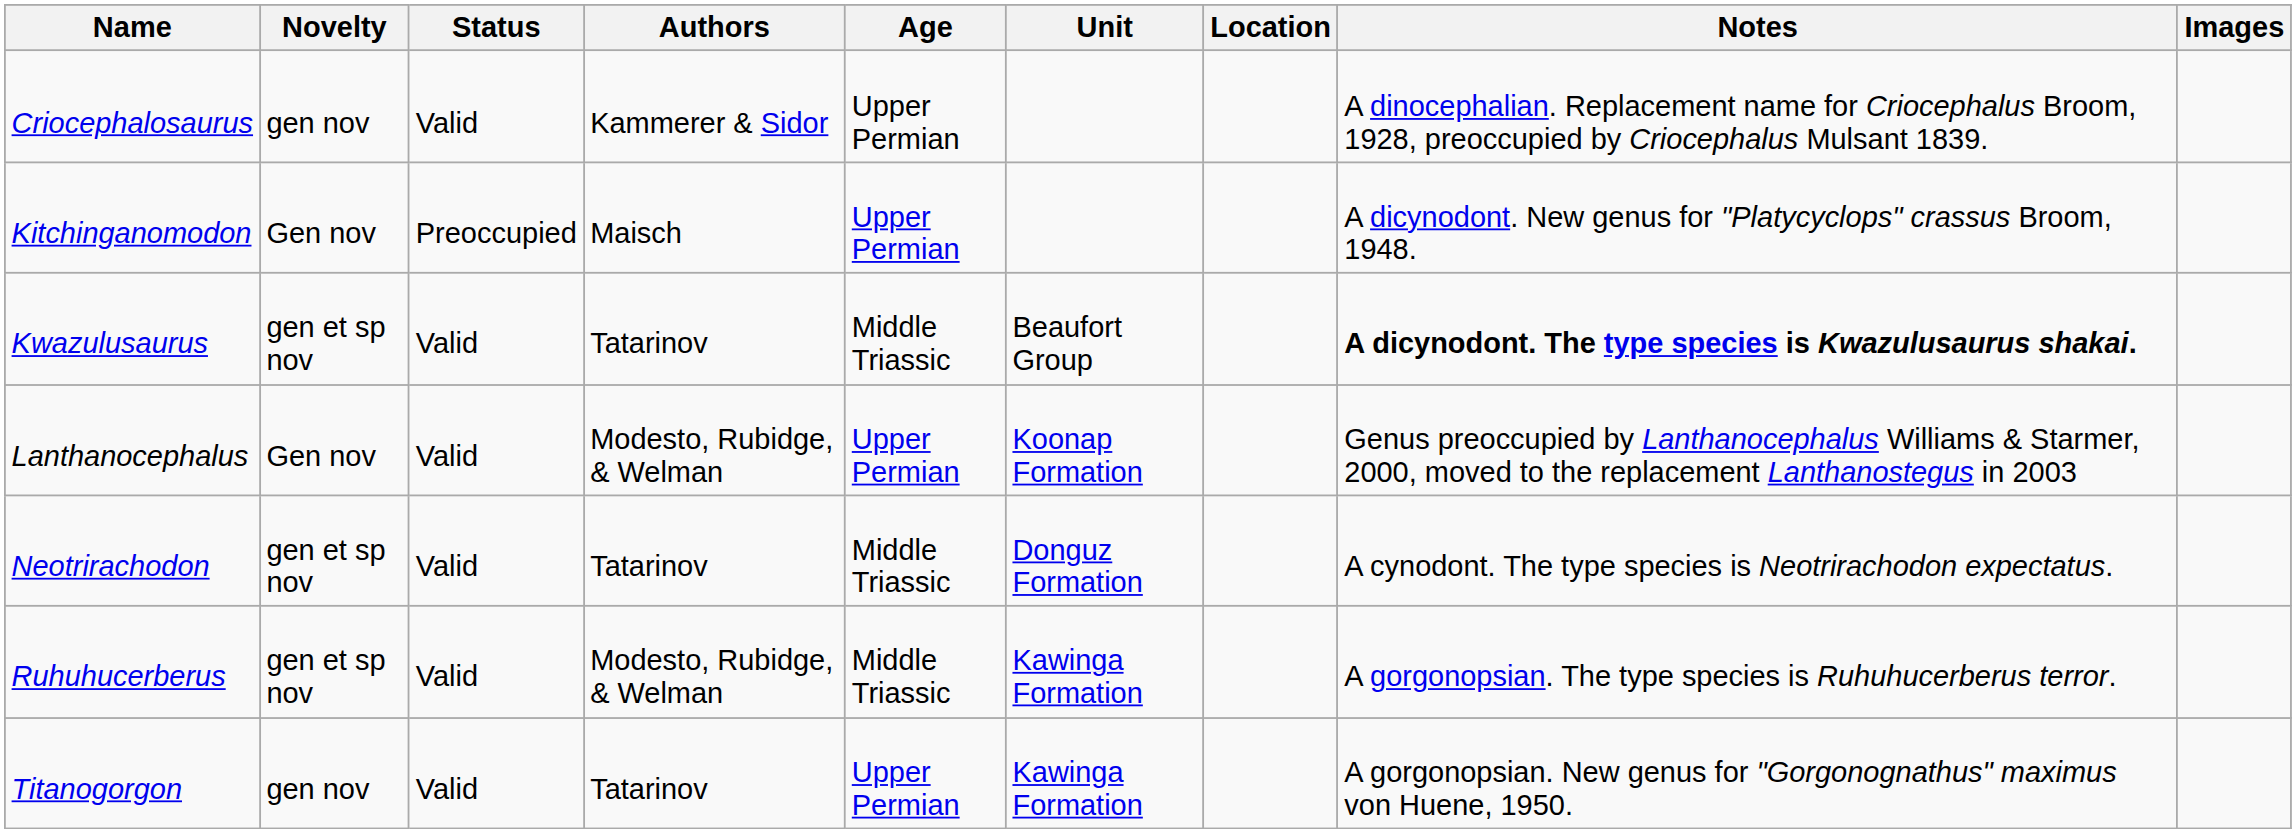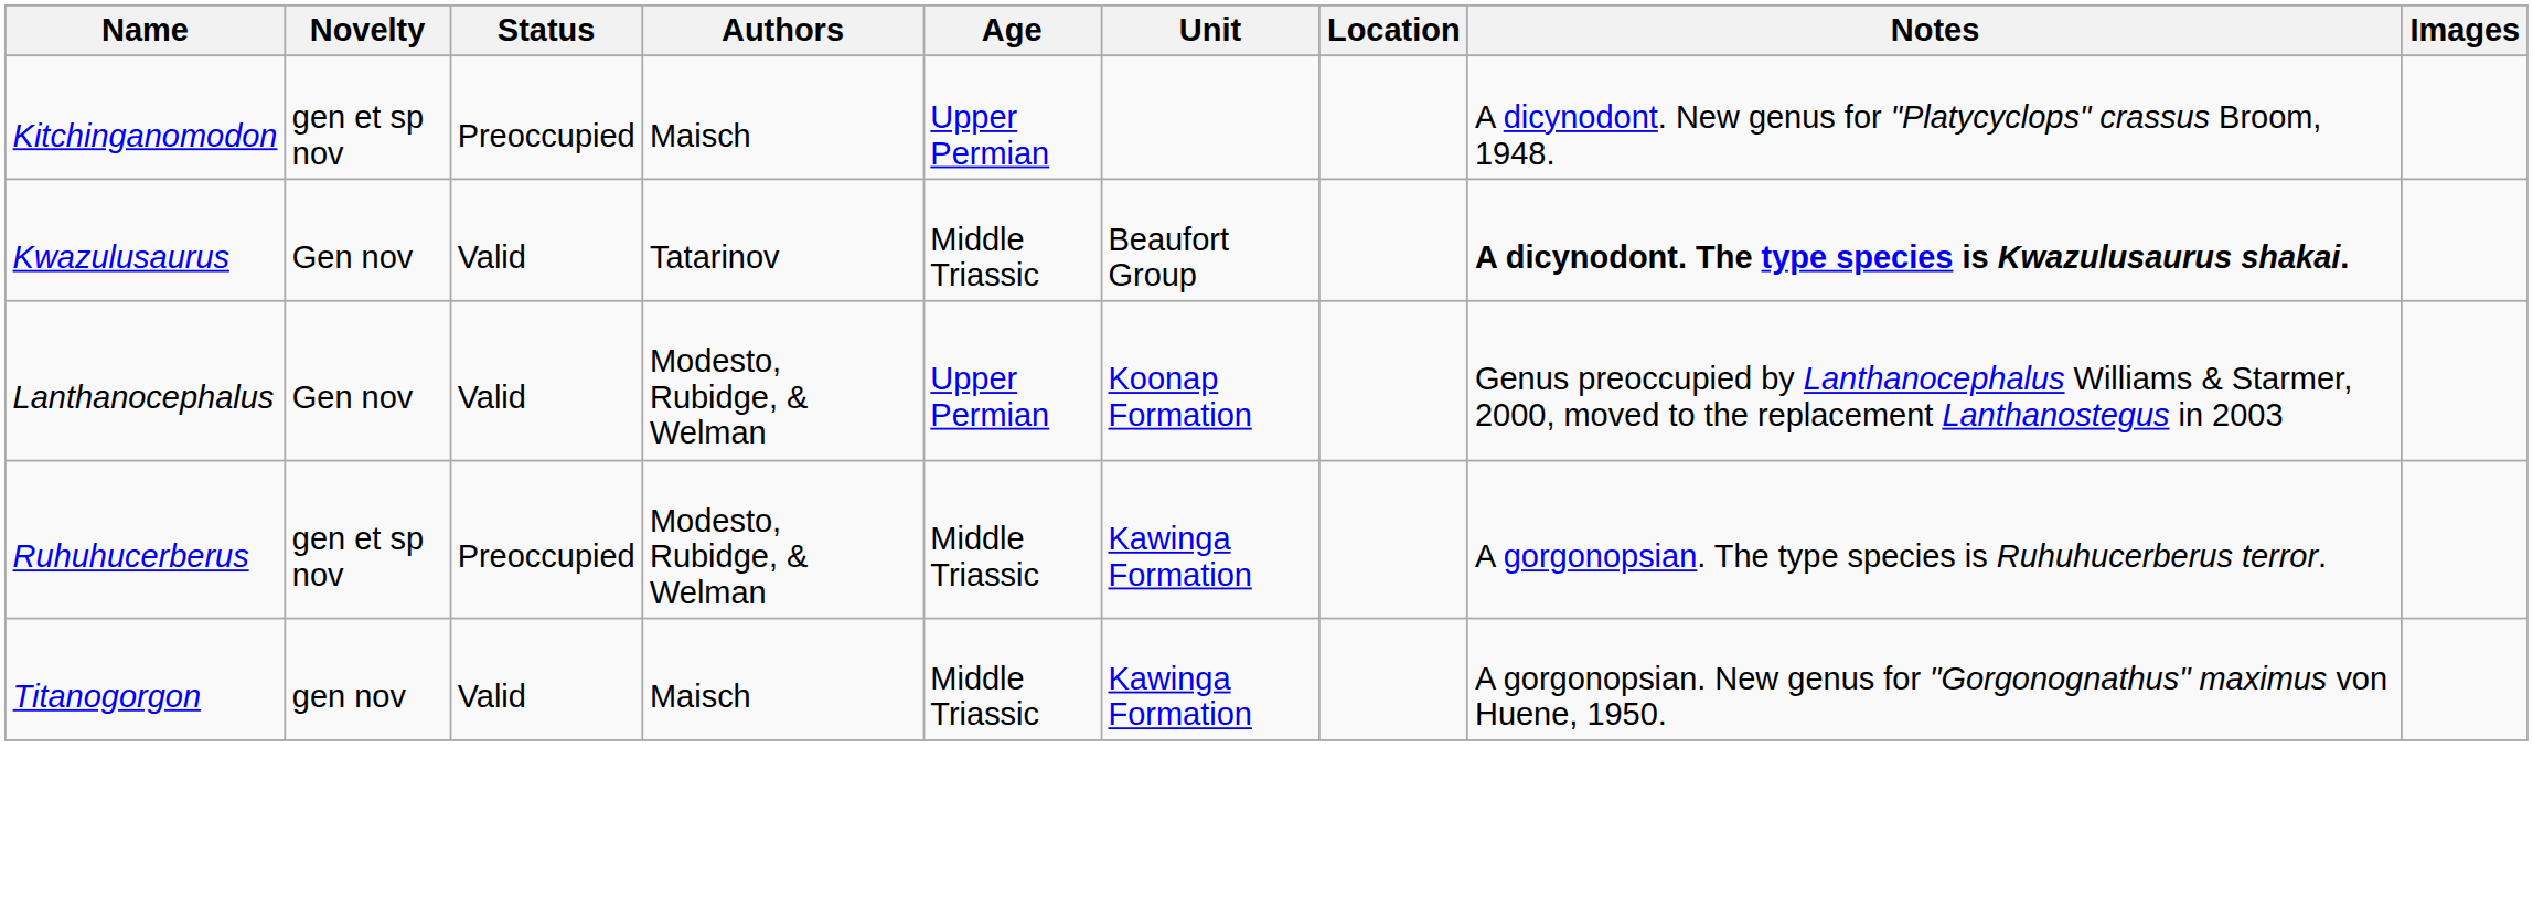 <table class="wikitable sortable" align="center" width="100%">
 <tr>
 <th>Name</th>
 <th>Novelty</th>
 <th>Status</th>
 <th>Authors</th>
 <th>Age</th>
 <th>Unit</th>
 <th>Location</th>
 <th>Notes</th>
 <th>Images</th>
 </tr>
 <tr>
-<td><br><em><a href='#'>Criocephalosaurus</a></em></td>
-<td><br>gen nov</td>
-<td><br>Valid</td>
-<td><br>Kammerer & <a href='#'>Sidor</a></td>
-<td><br>Upper Permian</td>
-<td></td>
-<td><br></td>
-<td><br>A <a href='#'>dinocephalian</a>. Replacement name for <em>Criocephalus</em> Broom, 1928, preoccupied by <em>Criocephalus</em> Mulsant 1839.</td>
-<td></td>
-</tr>
-<tr>
 <td><br><em><a href='#'>Kitchinganomodon</a></em></td>
-<td><br>Gen nov</td>
+<td><br>gen et sp nov</td>
 <td><br>Preoccupied</td>
 <td><br>Maisch</td>
 <td><br><a href='#'>Upper Permian</a></td>
 <td></td>
 <td><br></td>
 <td><br>A <a href='#'>dicynodont</a>. New genus for <em>"Platycyclops" crassus</em> Broom, 1948.</td>
 <td></td>
 </tr>
 <tr>
 <td><br><em><a href='#'>Kwazulusaurus</a></em></td>
-<td><br>gen et sp nov</td>
+<td><br>Gen nov</td>
 <td><br>Valid</td>
 <td><br>Tatarinov</td>
 <td><br>Middle Triassic</td>
 <td><br>Beaufort Group</td>
 <td><br></td>
 <td><strong><br>A dicynodont. The <a href='#'>type species</a> is <em>Kwazulusaurus shakai</em>.</strong></td>
 <td></td>
 </tr>
 <tr>
 <td><br><em>Lanthanocephalus</em></td>
 <td><br>Gen nov</td>
 <td><br>Valid</td>
 <td><br>Modesto, Rubidge, & Welman</td>
 <td><br><a href='#'>Upper Permian</a></td>
 <td><br><a href='#'>Koonap Formation</a></td>
 <td><br></td>
 <td><br>Genus preoccupied by <em><a href='#'>Lanthanocephalus</a></em> Williams & Starmer, 2000, moved to the replacement <em><a href='#'>Lanthanostegus</a></em> in 2003</td>
 <td></td>
 </tr>
 <tr>
-<td><br><em><a href='#'>Neotrirachodon</a></em></td>
-<td><br>gen et sp nov</td>
-<td><br>Valid</td>
-<td><br>Tatarinov</td>
-<td><br>Middle Triassic</td>
-<td><br><a href='#'>Donguz Formation</a></td>
-<td><br></td>
-<td><br>A cynodont. The type species is <em>Neotrirachodon expectatus</em>.</td>
-<td></td>
-</tr>
-<tr>
 <td><br><em><a href='#'>Ruhuhucerberus</a></em></td>
 <td><br>gen et sp nov</td>
-<td><br>Valid</td>
+<td><br>Preoccupied</td>
 <td><br>Modesto, Rubidge, & Welman</td>
 <td><br>Middle Triassic</td>
 <td><br><a href='#'>Kawinga Formation</a></td>
 <td><br></td>
 <td><br>A <a href='#'>gorgonopsian</a>. The type species is <em>Ruhuhucerberus terror</em>.</td>
 <td></td>
 </tr>
 <tr>
 <td><br><em><a href='#'>Titanogorgon</a></em></td>
 <td><br>gen nov</td>
 <td><br>Valid</td>
-<td><br>Tatarinov</td>
-<td><br><a href='#'>Upper Permian</a></td>
+<td><br>Maisch</td>
+<td><br>Middle Triassic</td>
 <td><br><a href='#'>Kawinga Formation</a></td>
 <td><br></td>
 <td><br>A gorgonopsian. New genus for <em>"Gorgonognathus" maximus</em> von Huene, 1950.</td>
 <td></td>
 </tr>
 </table>
